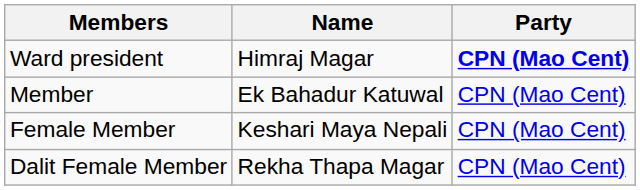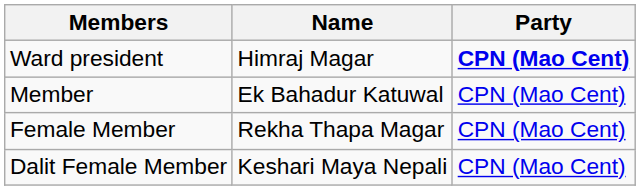 <table class="wikitable">
 <tr>
 <th>Members</th>
 <th>Name</th>
 <th>Party</th>
 </tr>
 <tr>
 <td>Ward president</td>
 <td>Himraj Magar</td>
 <td><strong><a href='#'>CPN (Mao Cent)</a></strong></td>
 </tr>
 <tr>
 <td>Member</td>
 <td>Ek Bahadur Katuwal</td>
 <td><a href='#'>CPN (Mao Cent)</a></td>
 </tr>
 <tr>
 <td>Female Member</td>
-<td>Keshari Maya Nepali</td>
+<td>Rekha Thapa Magar</td>
 <td><a href='#'>CPN (Mao Cent)</a></td>
 </tr>
 <tr>
 <td>Dalit Female Member</td>
-<td>Rekha Thapa Magar</td>
+<td>Keshari Maya Nepali</td>
 <td><a href='#'>CPN (Mao Cent)</a></td>
 </tr>
 </table>
